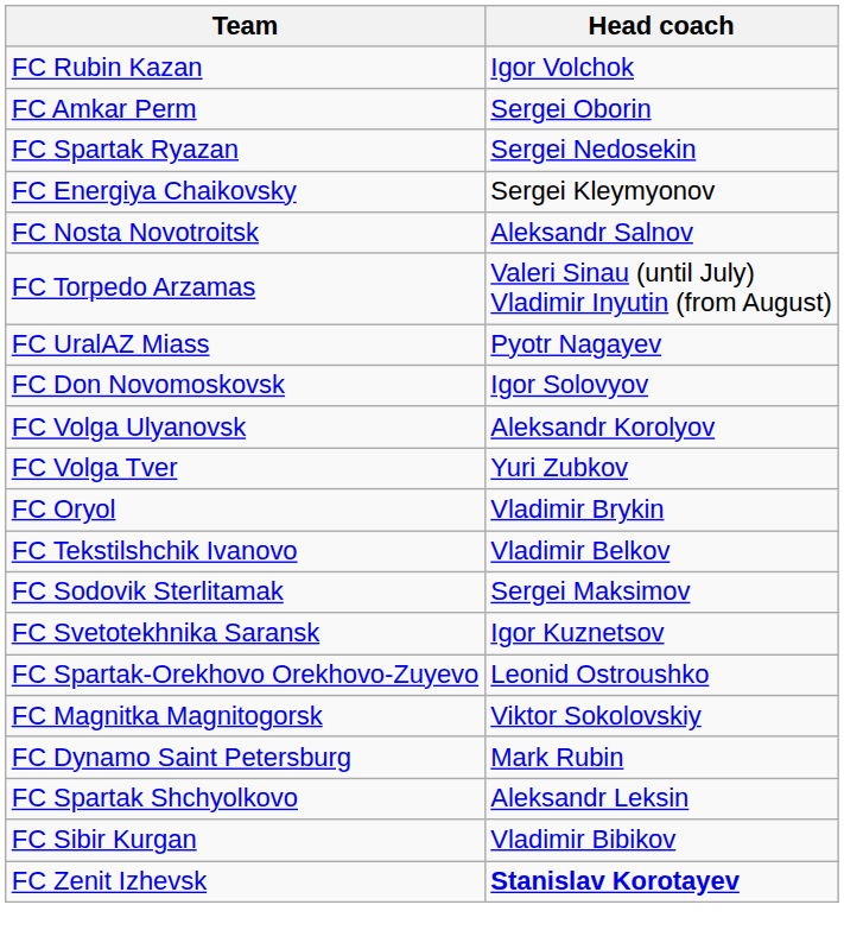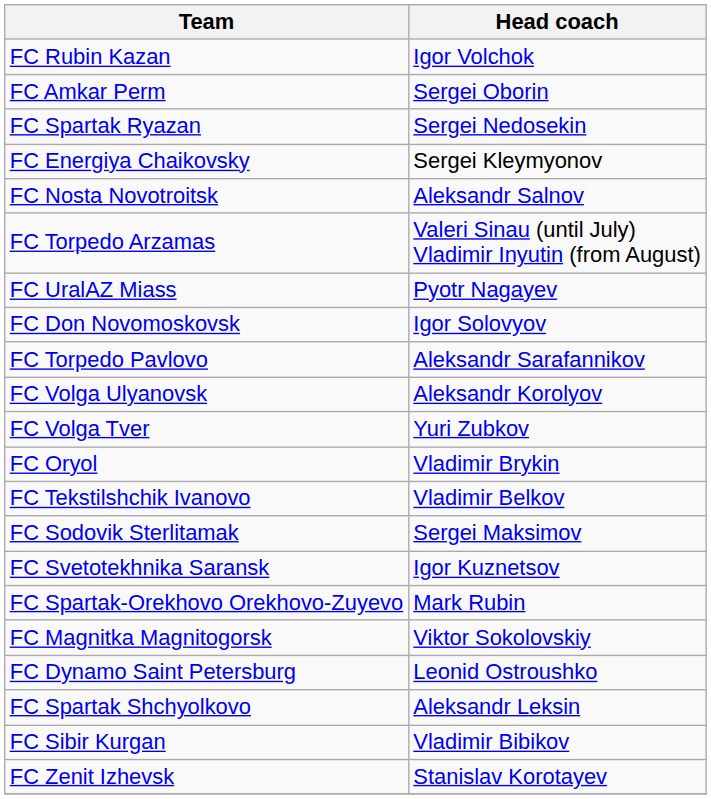 <table class="wikitable">
 <tr>
 <th>Team</th>
 <th>Head coach</th>
 </tr>
 <tr>
 <td><a href='#'>FC Rubin Kazan</a></td>
 <td><a href='#'>Igor Volchok</a></td>
 </tr>
 <tr>
 <td><a href='#'>FC Amkar Perm</a></td>
 <td><a href='#'>Sergei Oborin</a></td>
 </tr>
 <tr>
 <td><a href='#'>FC Spartak Ryazan</a></td>
 <td><a href='#'>Sergei Nedosekin</a></td>
 </tr>
 <tr>
 <td><a href='#'>FC Energiya Chaikovsky</a></td>
 <td>Sergei Kleymyonov</td>
 </tr>
 <tr>
 <td><a href='#'>FC Nosta Novotroitsk</a></td>
 <td><a href='#'>Aleksandr Salnov</a></td>
 </tr>
 <tr>
 <td><a href='#'>FC Torpedo Arzamas</a></td>
 <td><a href='#'>Valeri Sinau</a> (until July)<br><a href='#'>Vladimir Inyutin</a> (from August)</td>
 </tr>
 <tr>
 <td><a href='#'>FC UralAZ Miass</a></td>
 <td><a href='#'>Pyotr Nagayev</a></td>
 </tr>
 <tr>
 <td><a href='#'>FC Don Novomoskovsk</a></td>
 <td><a href='#'>Igor Solovyov</a></td>
 </tr>
 <tr>
+<td><a href='#'>FC Torpedo Pavlovo</a></td>
+<td><a href='#'>Aleksandr Sarafannikov</a></td>
+</tr>
+<tr>
 <td><a href='#'>FC Volga Ulyanovsk</a></td>
 <td><a href='#'>Aleksandr Korolyov</a></td>
 </tr>
 <tr>
 <td><a href='#'>FC Volga Tver</a></td>
 <td><a href='#'>Yuri Zubkov</a></td>
 </tr>
 <tr>
 <td><a href='#'>FC Oryol</a></td>
 <td><a href='#'>Vladimir Brykin</a></td>
 </tr>
 <tr>
 <td><a href='#'>FC Tekstilshchik Ivanovo</a></td>
 <td><a href='#'>Vladimir Belkov</a></td>
 </tr>
 <tr>
 <td><a href='#'>FC Sodovik Sterlitamak</a></td>
 <td><a href='#'>Sergei Maksimov</a></td>
 </tr>
 <tr>
 <td><a href='#'>FC Svetotekhnika Saransk</a></td>
 <td><a href='#'>Igor Kuznetsov</a></td>
 </tr>
 <tr>
 <td><a href='#'>FC Spartak-Orekhovo Orekhovo-Zuyevo</a></td>
-<td><a href='#'>Leonid Ostroushko</a></td>
+<td><a href='#'>Mark Rubin</a></td>
 </tr>
 <tr>
 <td><a href='#'>FC Magnitka Magnitogorsk</a></td>
 <td><a href='#'>Viktor Sokolovskiy</a></td>
 </tr>
 <tr>
 <td><a href='#'>FC Dynamo Saint Petersburg</a></td>
-<td><a href='#'>Mark Rubin</a></td>
+<td><a href='#'>Leonid Ostroushko</a></td>
 </tr>
 <tr>
 <td><a href='#'>FC Spartak Shchyolkovo</a></td>
 <td><a href='#'>Aleksandr Leksin</a></td>
 </tr>
 <tr>
 <td><a href='#'>FC Sibir Kurgan</a></td>
 <td><a href='#'>Vladimir Bibikov</a></td>
 </tr>
 <tr>
 <td><a href='#'>FC Zenit Izhevsk</a></td>
-<td><strong><a href='#'>Stanislav Korotayev</a></strong></td>
+<td><a href='#'>Stanislav Korotayev</a></td>
 </tr>
 <tr>
 </tr>
 </table>
